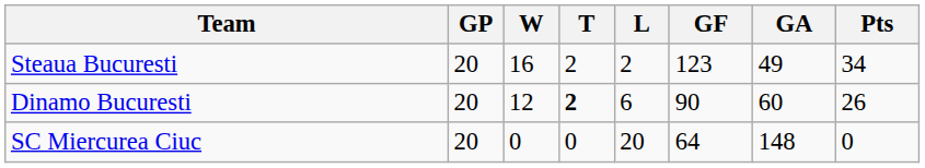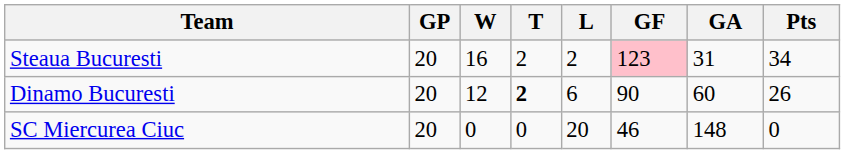 <table class="wikitable">
 <tr>
 <th width="40%">Team</th>
 <th width="5%">GP</th>
 <th width="5%">W</th>
 <th width="5%">T</th>
 <th width="5%">L</th>
 <th width="7.5%">GF</th>
 <th width="7.5%">GA</th>
 <th width="7.5%">Pts</th>
 </tr>
 <tr>
 <td><a href='#'>Steaua Bucuresti</a></td>
 <td>20</td>
 <td>16</td>
 <td>2</td>
 <td>2</td>
-<td>123</td>
-<td>49</td>
+<td style="background: pink;">123</td>
+<td>31</td>
 <td>34</td>
 </tr>
 <tr>
 <td><a href='#'>Dinamo Bucuresti</a></td>
 <td>20</td>
 <td>12</td>
 <td><strong>2</strong></td>
 <td>6</td>
 <td>90</td>
 <td>60</td>
 <td>26</td>
 </tr>
 <tr>
 <td><a href='#'>SC Miercurea Ciuc</a></td>
 <td>20</td>
 <td>0</td>
 <td>0</td>
 <td>20</td>
-<td>64</td>
+<td>46</td>
 <td>148</td>
 <td>0</td>
 </tr>
 </table>
